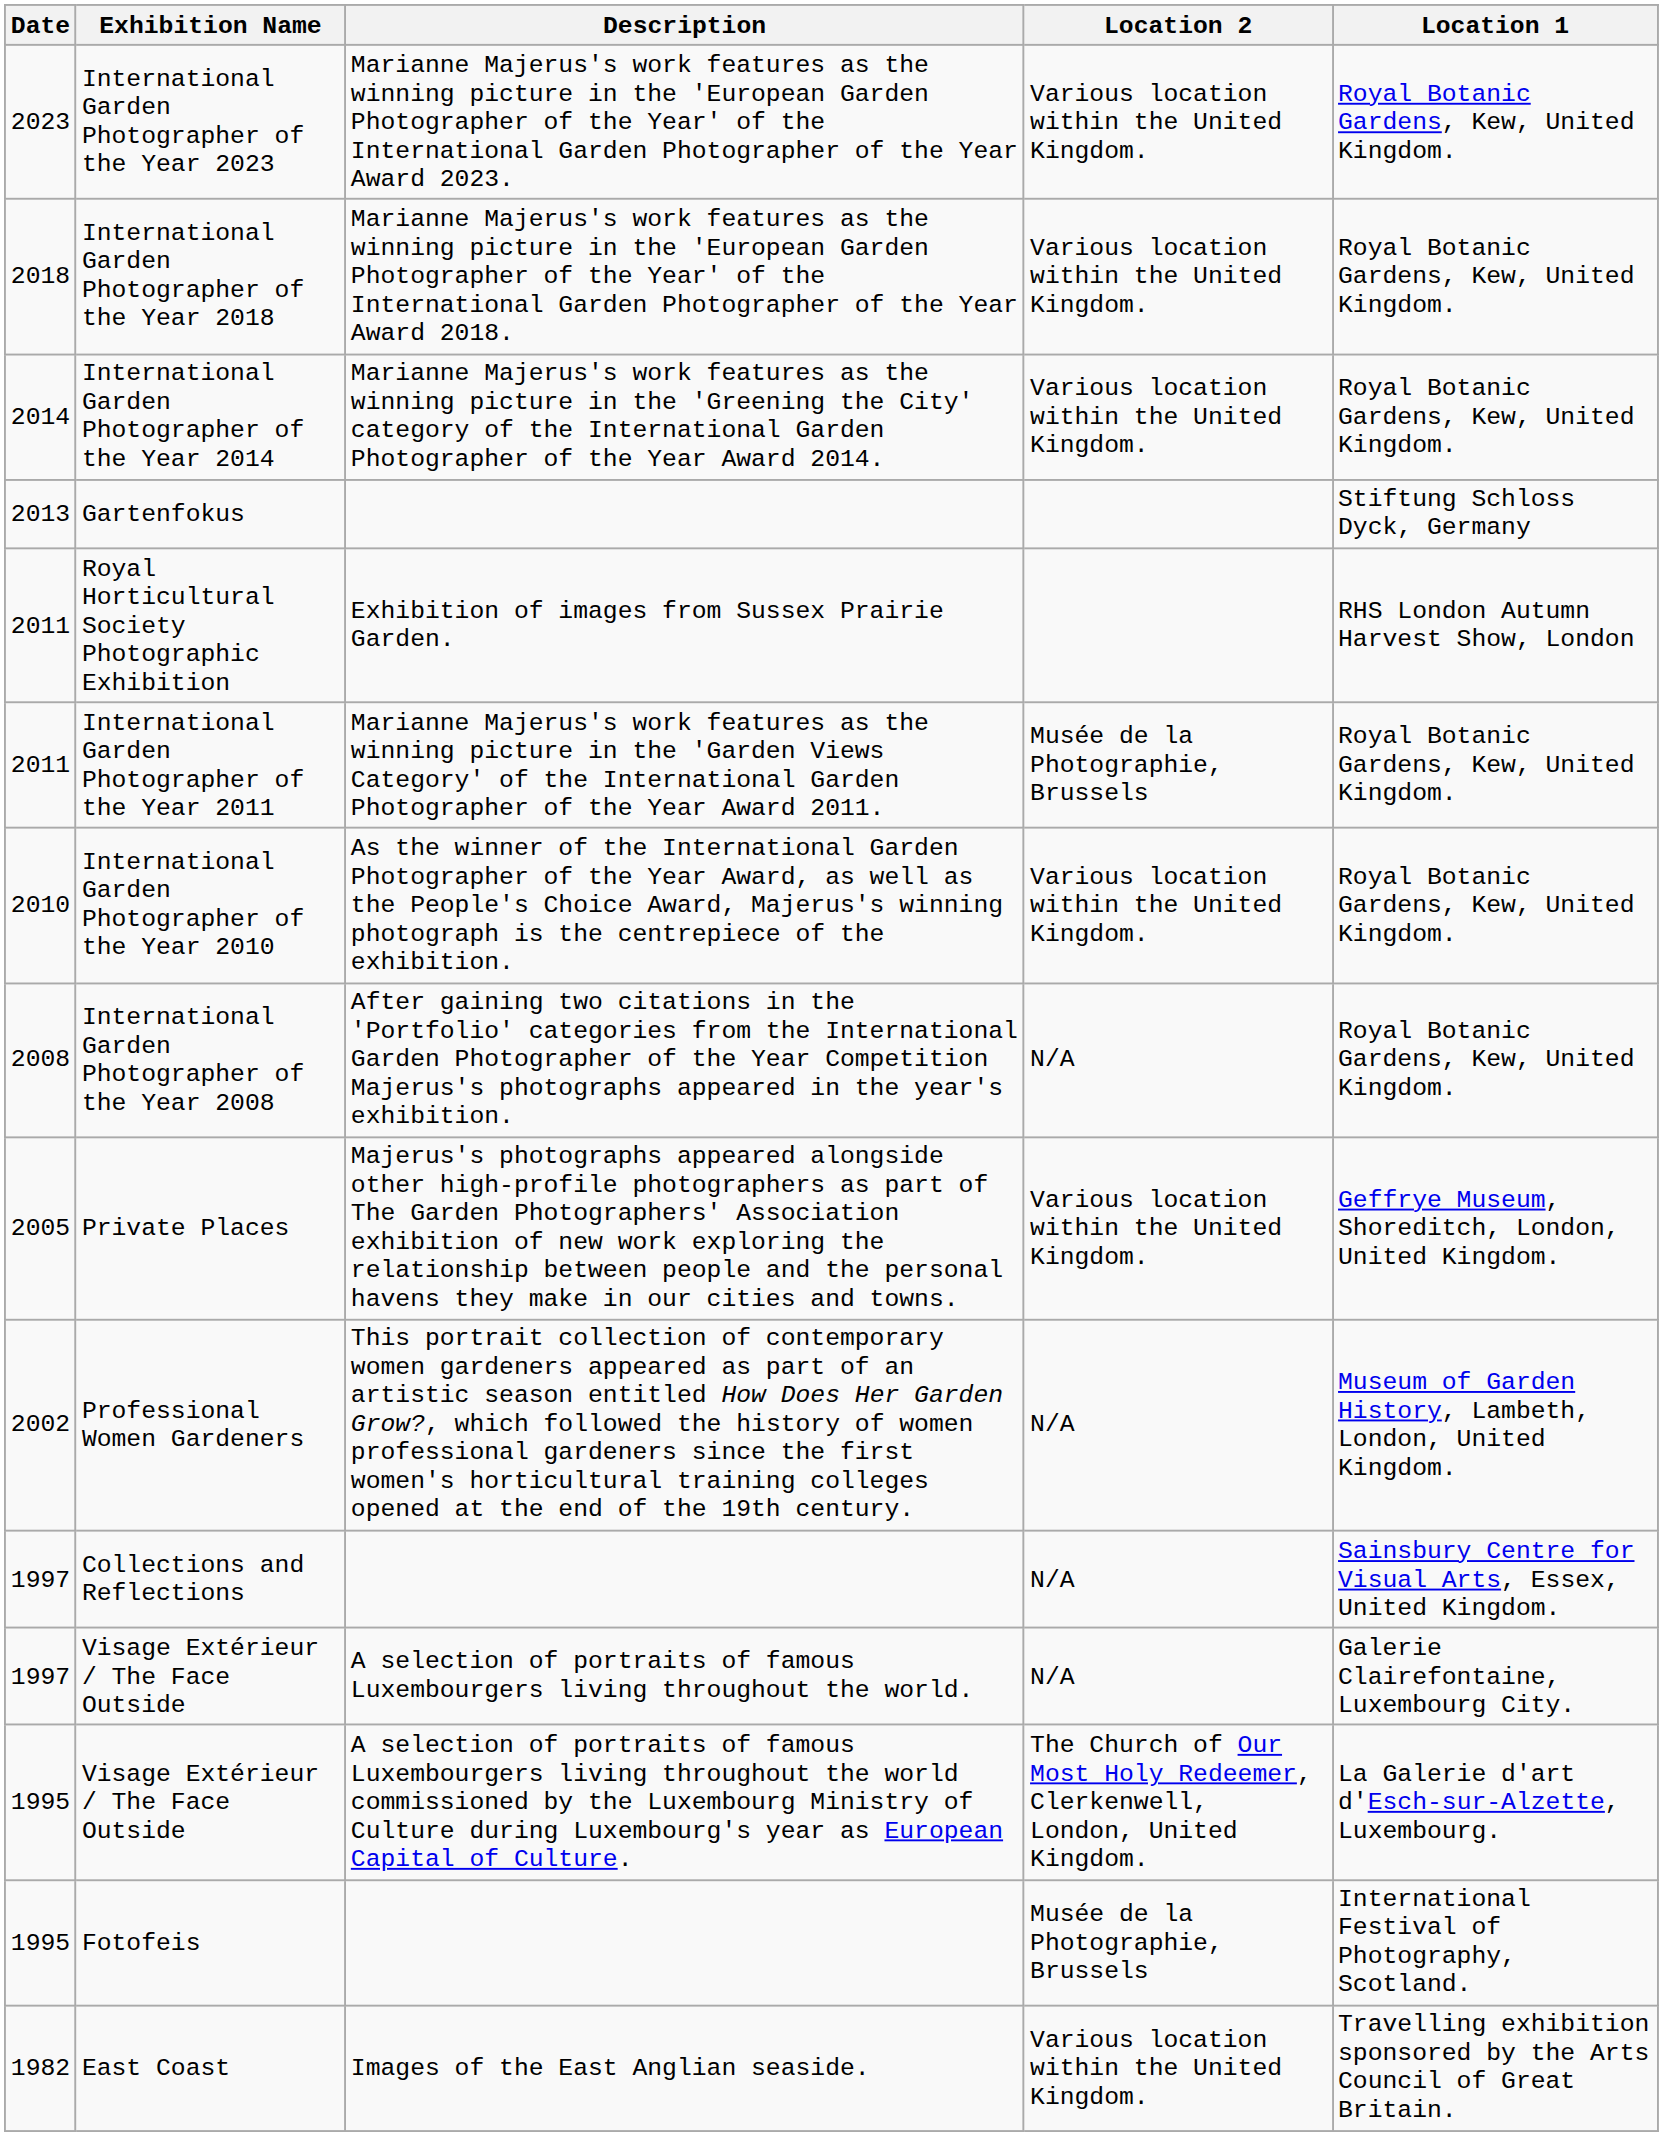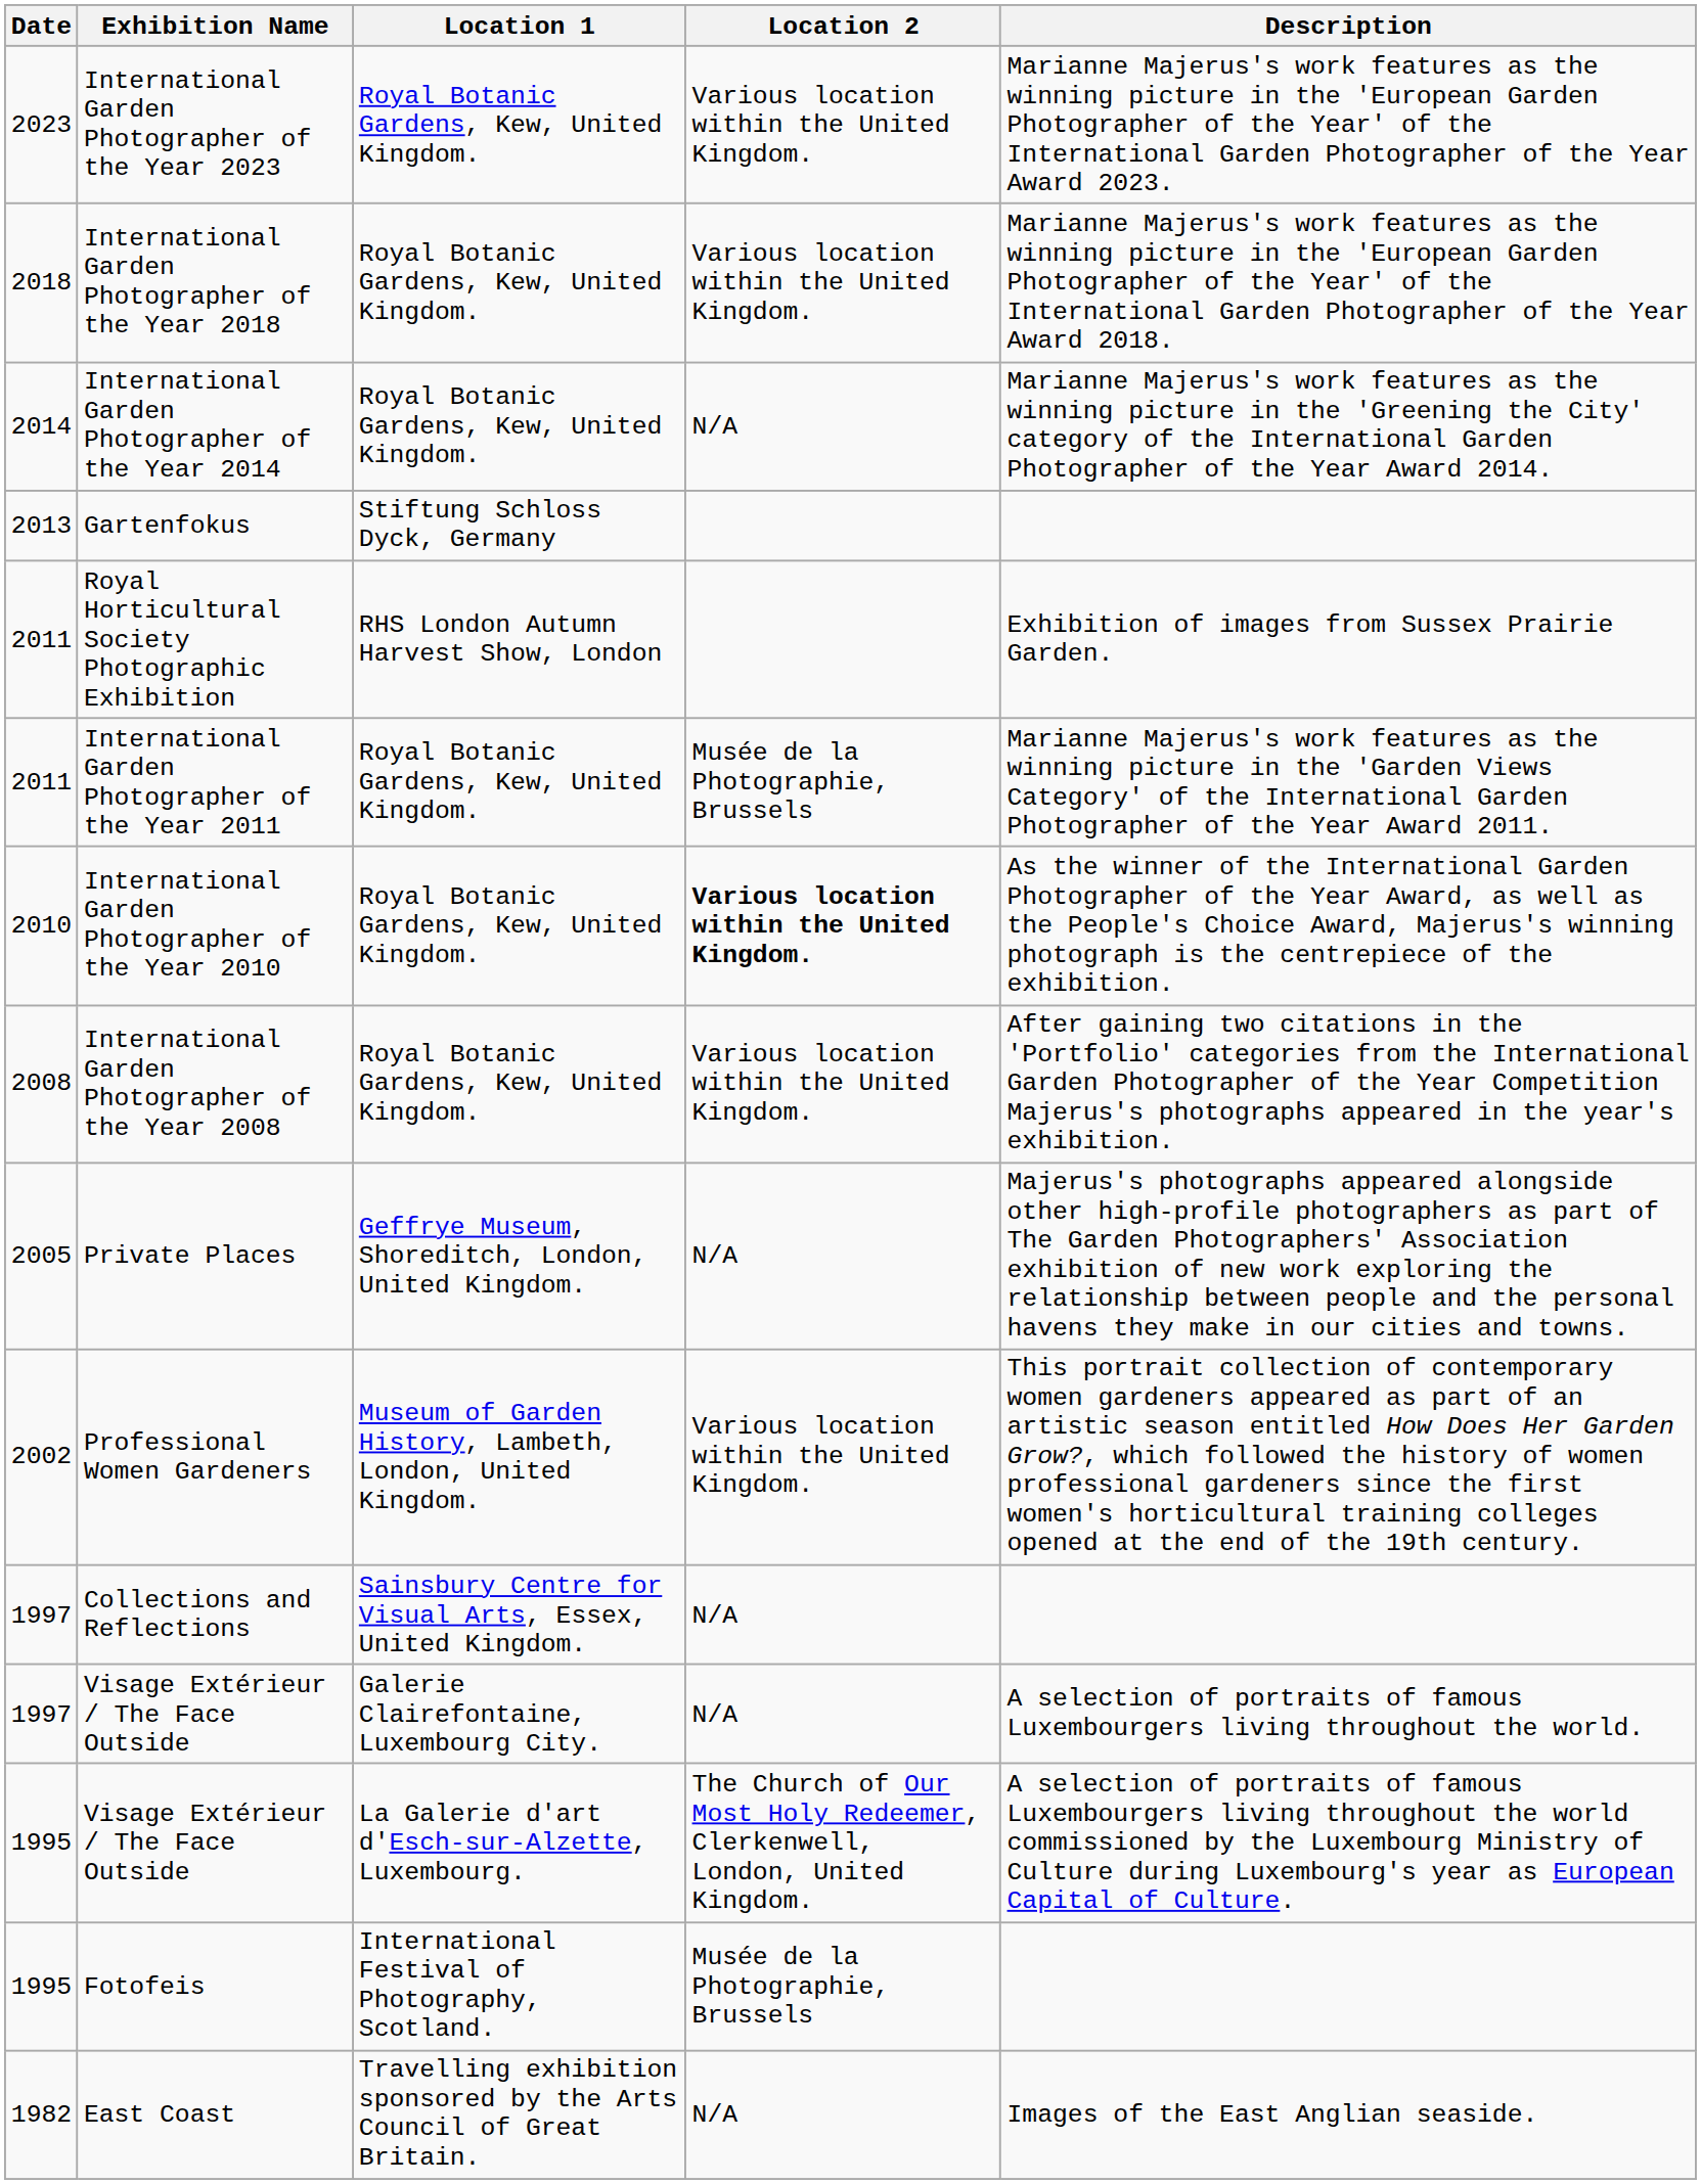 <table class="wikitable sortable">
 <tr>
 <th>Date</th>
 <th>Exhibition Name</th>
+<th>Location 1</th>
+<th>Location 2</th>
 <th>Description</th>
-<th>Location 2</th>
-<th>Location 1</th>
 </tr>
 <tr>
 <td>2023</td>
 <td>International Garden Photographer of the Year 2023</td>
+<td><a href='#'>Royal Botanic Gardens</a>, Kew, United Kingdom.</td>
+<td>Various location within the United Kingdom.</td>
 <td>Marianne Majerus's work features as the winning picture in the 'European Garden Photographer of the Year' of the International Garden Photographer of the Year Award 2023.</td>
-<td>Various location within the United Kingdom.</td>
-<td><a href='#'>Royal Botanic Gardens</a>, Kew, United Kingdom.</td>
 </tr>
 <tr>
 <td>2018</td>
 <td>International Garden Photographer of the Year 2018</td>
+<td>Royal Botanic Gardens, Kew, United Kingdom.</td>
+<td>Various location within the United Kingdom.</td>
 <td>Marianne Majerus's work features as the winning picture in the 'European Garden Photographer of the Year' of the International Garden Photographer of the Year Award 2018.</td>
-<td>Various location within the United Kingdom.</td>
-<td>Royal Botanic Gardens, Kew, United Kingdom.</td>
 </tr>
 <tr>
 <td>2014</td>
 <td>International Garden Photographer of the Year 2014</td>
+<td>Royal Botanic Gardens, Kew, United Kingdom.</td>
+<td>N/A</td>
 <td>Marianne Majerus's work features as the winning picture in the 'Greening the City' category of the International Garden Photographer of the Year Award 2014.</td>
-<td>Various location within the United Kingdom.</td>
-<td>Royal Botanic Gardens, Kew, United Kingdom.</td>
 </tr>
 <tr>
 <td>2013</td>
 <td>Gartenfokus</td>
+<td>Stiftung Schloss Dyck, Germany</td>
 <td></td>
 <td></td>
-<td>Stiftung Schloss Dyck, Germany</td>
 </tr>
 <tr>
 <td>2011</td>
 <td>Royal Horticultural Society Photographic Exhibition</td>
+<td>RHS London Autumn Harvest Show, London</td>
+<td></td>
 <td>Exhibition of images from Sussex Prairie Garden.</td>
-<td></td>
-<td>RHS London Autumn Harvest Show, London</td>
 </tr>
 <tr>
 <td>2011</td>
 <td>International Garden Photographer of the Year 2011</td>
+<td>Royal Botanic Gardens, Kew, United Kingdom.</td>
+<td>Musée de la Photographie, Brussels</td>
 <td>Marianne Majerus's work features as the winning picture in the 'Garden Views Category' of the International Garden Photographer of the Year Award 2011.</td>
-<td>Musée de la Photographie, Brussels</td>
-<td>Royal Botanic Gardens, Kew, United Kingdom.</td>
 </tr>
 <tr>
 <td>2010</td>
 <td>International Garden Photographer of the Year 2010</td>
+<td Royal Botanic Gardens, Kew>Royal Botanic Gardens, Kew, United Kingdom.</td>
+<td><strong>Various location within the United Kingdom.</strong></td>
 <td>As the winner of the International Garden Photographer of the Year Award, as well as the People's Choice Award, Majerus's winning photograph is the centrepiece of the exhibition.</td>
-<td>Various location within the United Kingdom.</td>
-<td Royal Botanic Gardens, Kew>Royal Botanic Gardens, Kew, United Kingdom.</td>
 </tr>
 <tr>
 <td>2008</td>
 <td>International Garden Photographer of the Year 2008</td>
+<td>Royal Botanic Gardens, Kew, United Kingdom.</td>
+<td>Various location within the United Kingdom.</td>
 <td>After gaining two citations in the 'Portfolio' categories from the International Garden Photographer of the Year Competition Majerus's photographs appeared in the year's exhibition.</td>
-<td>N/A</td>
-<td>Royal Botanic Gardens, Kew, United Kingdom.</td>
 </tr>
 <tr>
 <td>2005</td>
 <td>Private Places</td>
+<td><a href='#'>Geffrye Museum</a>, Shoreditch, London, United Kingdom.</td>
+<td>N/A</td>
 <td>Majerus's photographs appeared alongside other high-profile photographers as part of The Garden Photographers' Association exhibition of new work exploring the relationship between people and the personal havens they make in our cities and towns.</td>
-<td>Various location within the United Kingdom.</td>
-<td><a href='#'>Geffrye Museum</a>, Shoreditch, London, United Kingdom.</td>
 </tr>
 <tr>
 <td>2002</td>
 <td>Professional Women Gardeners</td>
+<td><a href='#'>Museum of Garden History</a>, Lambeth, London, United Kingdom.</td>
+<td>Various location within the United Kingdom.</td>
 <td>This portrait collection of contemporary women gardeners appeared as part of an artistic season entitled <em>How Does Her Garden Grow?</em>, which followed the history of women professional gardeners since the first women's horticultural training colleges opened at the end of the 19th century.</td>
-<td>N/A</td>
-<td><a href='#'>Museum of Garden History</a>, Lambeth, London, United Kingdom.</td>
 </tr>
 <tr>
 <td>1997</td>
 <td>Collections and Reflections</td>
+<td><a href='#'>Sainsbury Centre for Visual Arts</a>, Essex, United Kingdom.</td>
+<td>N/A</td>
 <td></td>
-<td>N/A</td>
-<td><a href='#'>Sainsbury Centre for Visual Arts</a>, Essex, United Kingdom.</td>
 </tr>
 <tr>
 <td>1997</td>
 <td>Visage Extérieur / The Face Outside</td>
+<td>Galerie Clairefontaine, Luxembourg City.</td>
+<td>N/A</td>
 <td>A selection of portraits of famous Luxembourgers living throughout the world.</td>
-<td>N/A</td>
-<td>Galerie Clairefontaine, Luxembourg City.</td>
 </tr>
 <tr>
 <td>1995</td>
 <td>Visage Extérieur / The Face Outside</td>
+<td>La Galerie d'art d'<a href='#'>Esch-sur-Alzette</a>, Luxembourg.</td>
+<td>The Church of <a href='#'>Our Most Holy Redeemer</a>, Clerkenwell, London, United Kingdom.</td>
 <td>A selection of portraits of famous Luxembourgers living throughout the world commissioned by the Luxembourg Ministry of Culture during Luxembourg's year as <a href='#'>European Capital of Culture</a>.</td>
-<td>The Church of <a href='#'>Our Most Holy Redeemer</a>, Clerkenwell, London, United Kingdom.</td>
-<td>La Galerie d'art d'<a href='#'>Esch-sur-Alzette</a>, Luxembourg.</td>
 </tr>
 <tr>
 <td>1995</td>
 <td>Fotofeis</td>
+<td>International Festival of Photography, Scotland.</td>
+<td>Musée de la Photographie, Brussels</td>
 <td></td>
-<td>Musée de la Photographie, Brussels</td>
-<td>International Festival of Photography, Scotland.</td>
 </tr>
 <tr>
 <td>1982</td>
 <td>East Coast</td>
+<td>Travelling exhibition sponsored by the Arts Council of Great Britain.</td>
+<td>N/A</td>
 <td>Images of the East Anglian seaside.</td>
-<td>Various location within the United Kingdom.</td>
-<td>Travelling exhibition sponsored by the Arts Council of Great Britain.</td>
 </tr>
 </table>
